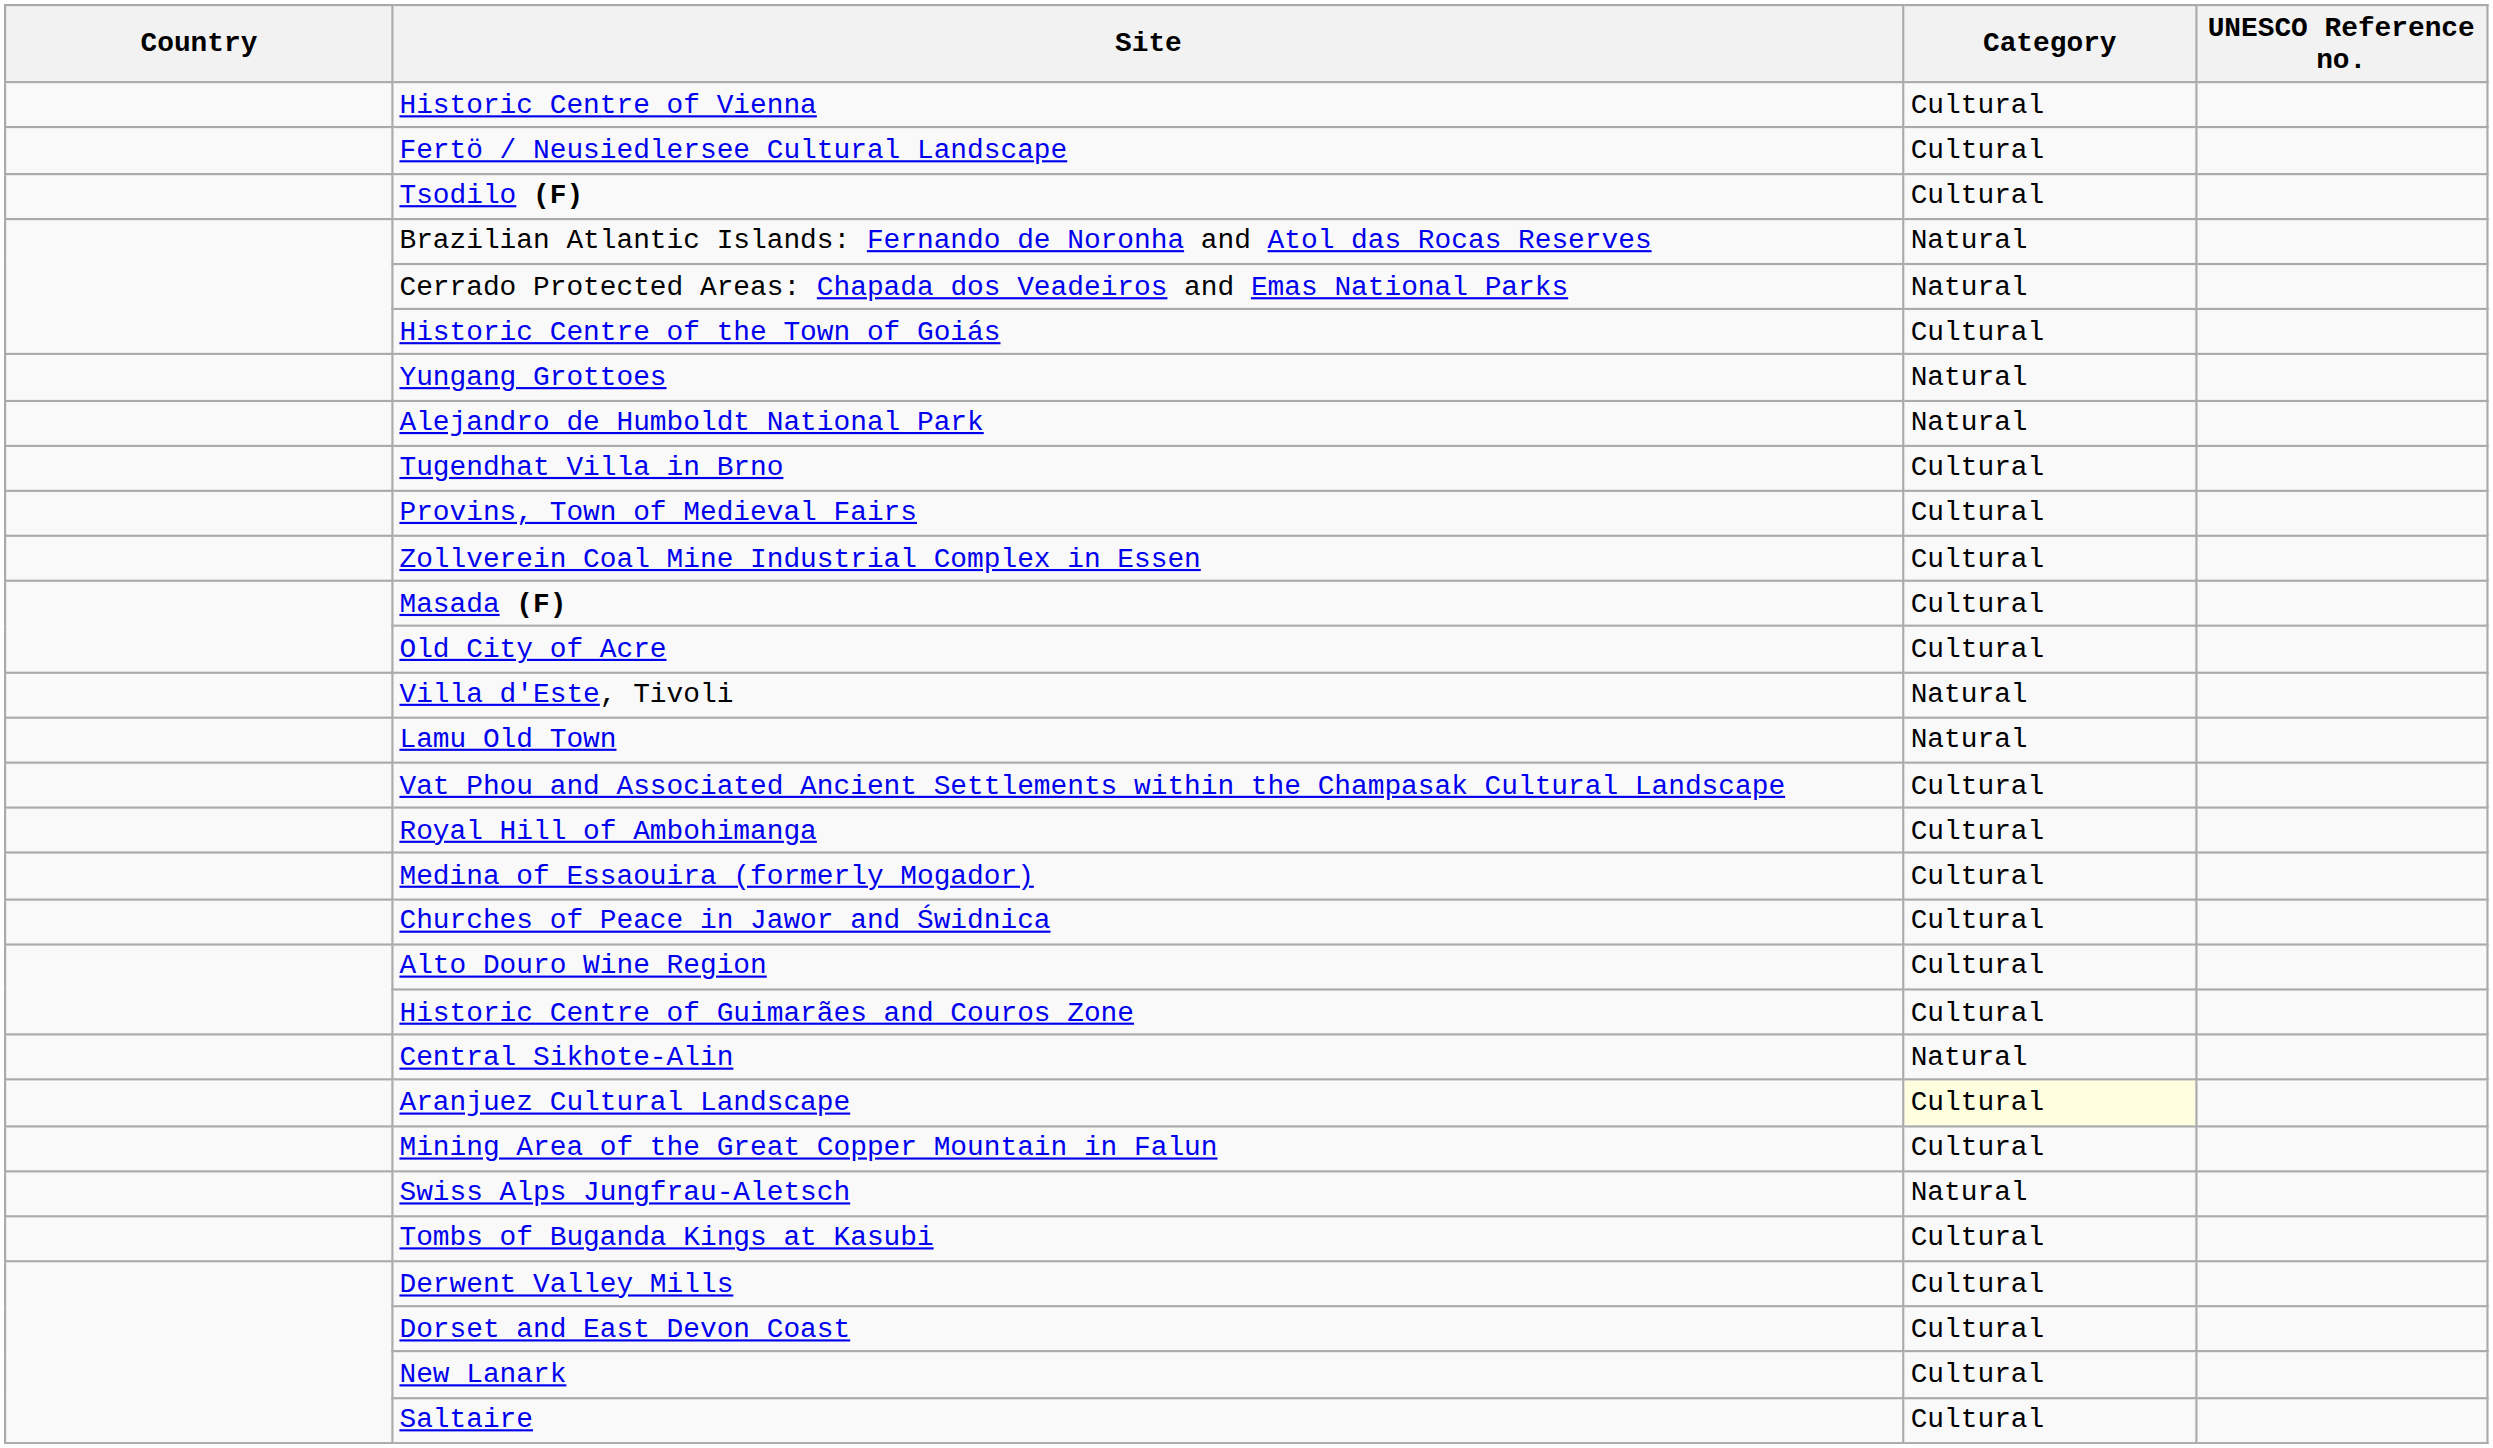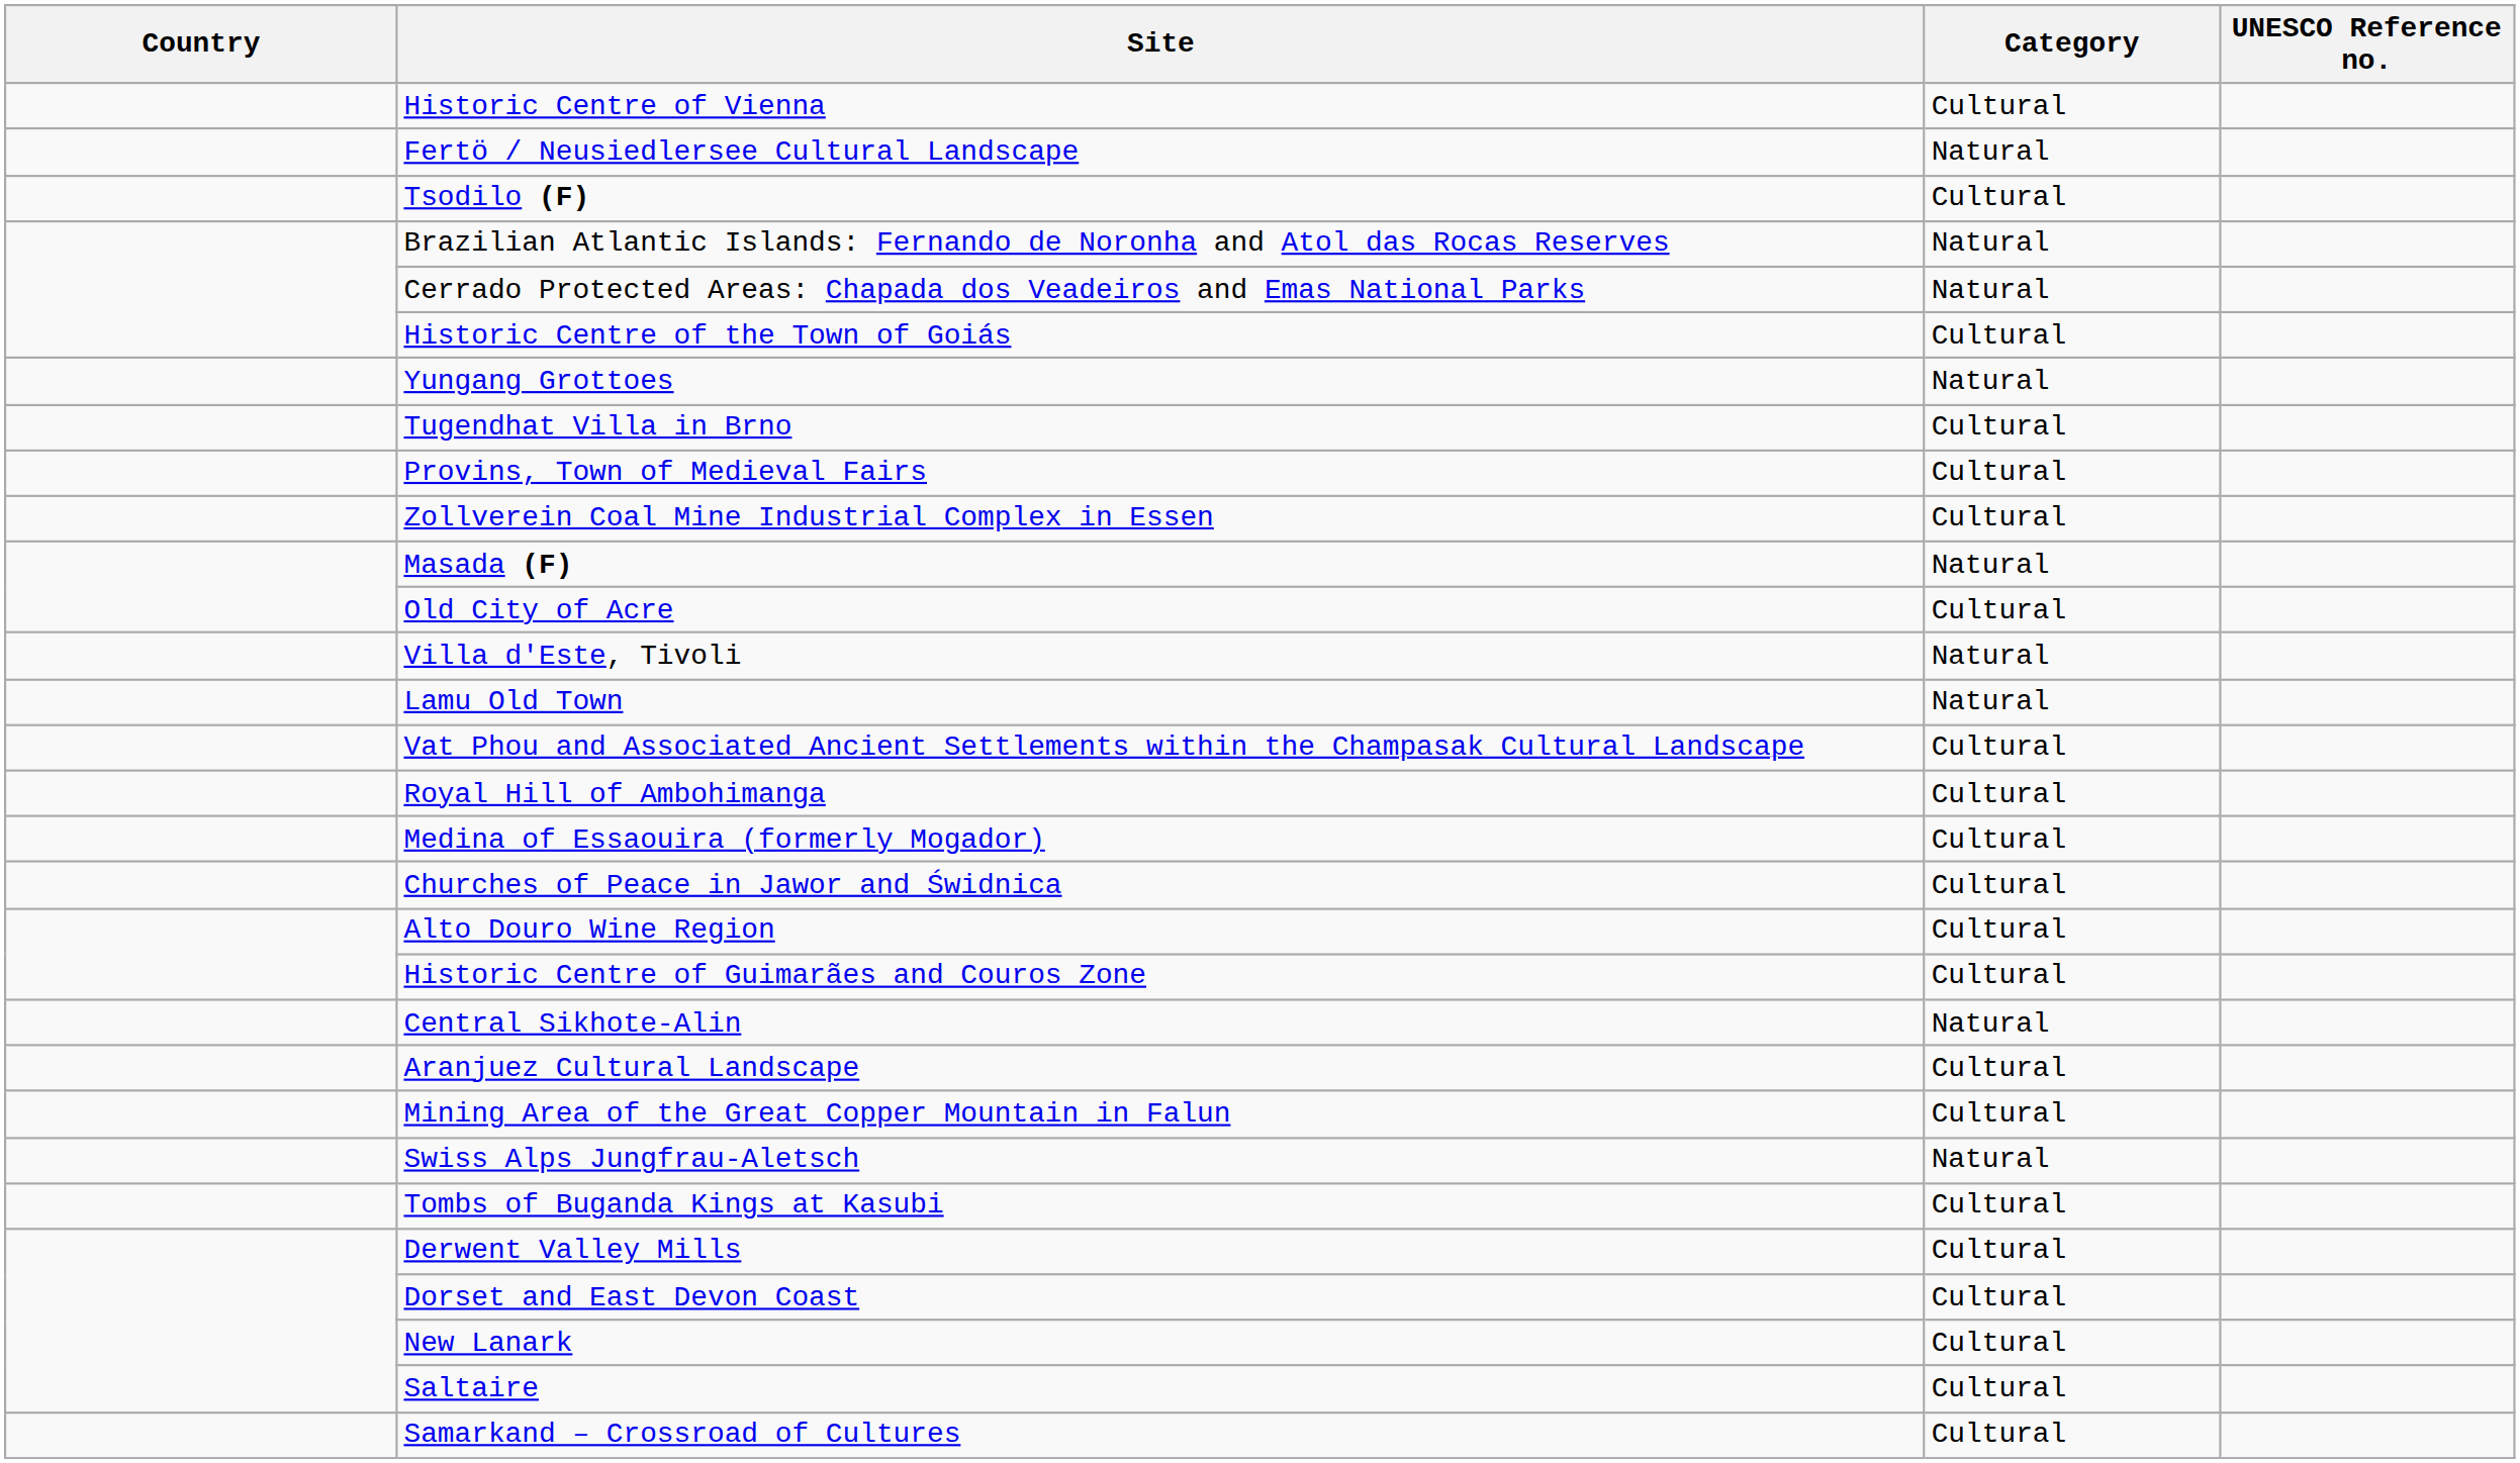 <table class="wikitable sortable" style="font-size:100%;">
 <tr>
 <th scope="col" width="175">Country</th>
 <th scope="col" width="700">Site</th>
 <th scope="col" width="130">Category</th>
 <th scope="col" width="130">UNESCO Reference no.</th>
 </tr>
 <tr>
 <td></td>
 <td><a href='#'>Historic Centre of Vienna</a></td>
 <td>Cultural</td>
 <td></td>
 </tr>
 <tr>
 <td><br></td>
 <td><a href='#'>Fertö / Neusiedlersee Cultural Landscape</a></td>
-<td>Cultural</td>
+<td>Natural</td>
 <td></td>
 </tr>
 <tr>
 <td></td>
 <td><a href='#'>Tsodilo</a> <strong>(F)</strong></td>
 <td>Cultural</td>
 <td></td>
 </tr>
 <tr>
 <td rowspan="3"></td>
 <td>Brazilian Atlantic Islands: <a href='#'>Fernando de Noronha</a> and <a href='#'>Atol das Rocas Reserves</a></td>
 <td>Natural</td>
 <td></td>
 </tr>
 <tr>
 <td>Cerrado Protected Areas: <a href='#'>Chapada dos Veadeiros</a> and <a href='#'>Emas National Parks</a></td>
 <td>Natural</td>
 <td></td>
 </tr>
 <tr>
 <td><a href='#'>Historic Centre of the Town of Goiás</a></td>
 <td>Cultural</td>
 <td></td>
 </tr>
 <tr>
 <td></td>
 <td><a href='#'>Yungang Grottoes</a></td>
 <td>Natural</td>
 <td></td>
 </tr>
 <tr>
 <td></td>
-<td><a href='#'>Alejandro de Humboldt National Park</a></td>
-<td>Natural</td>
-<td></td>
-</tr>
-<tr>
-<td></td>
 <td><a href='#'>Tugendhat Villa in Brno</a></td>
 <td>Cultural</td>
 <td></td>
 </tr>
 <tr>
 <td></td>
 <td><a href='#'>Provins, Town of Medieval Fairs</a></td>
 <td>Cultural</td>
 <td></td>
 </tr>
 <tr>
 <td></td>
 <td><a href='#'>Zollverein Coal Mine Industrial Complex in Essen</a></td>
 <td>Cultural</td>
 <td></td>
 </tr>
 <tr>
 <td rowspan="2"></td>
 <td><a href='#'>Masada</a> <strong>(F)</strong></td>
-<td>Cultural</td>
+<td>Natural</td>
 <td></td>
 </tr>
 <tr>
 <td><a href='#'>Old City of Acre</a></td>
 <td>Cultural</td>
 <td></td>
 </tr>
 <tr>
 <td></td>
 <td><a href='#'>Villa d'Este</a>, Tivoli</td>
 <td>Natural</td>
 <td></td>
 </tr>
 <tr>
 <td></td>
 <td><a href='#'>Lamu Old Town</a></td>
 <td>Natural</td>
 <td></td>
 </tr>
 <tr>
 <td></td>
 <td><a href='#'>Vat Phou and Associated Ancient Settlements within the Champasak Cultural Landscape</a></td>
 <td>Cultural</td>
 <td></td>
 </tr>
 <tr>
 <td></td>
 <td><a href='#'>Royal Hill of Ambohimanga</a></td>
 <td>Cultural</td>
 <td></td>
 </tr>
 <tr>
 <td></td>
 <td><a href='#'>Medina of Essaouira (formerly Mogador)</a></td>
 <td>Cultural</td>
 <td></td>
 </tr>
 <tr>
 <td></td>
 <td><a href='#'>Churches of Peace in Jawor and Świdnica</a></td>
 <td>Cultural</td>
 <td></td>
 </tr>
 <tr>
 <td rowspan="2"></td>
 <td><a href='#'>Alto Douro Wine Region</a></td>
 <td>Cultural</td>
 <td></td>
 </tr>
 <tr>
 <td><a href='#'>Historic Centre of Guimarães and Couros Zone</a></td>
 <td>Cultural</td>
 <td></td>
 </tr>
 <tr>
 <td></td>
 <td><a href='#'>Central Sikhote-Alin</a></td>
 <td>Natural</td>
 <td></td>
 </tr>
 <tr>
 <td></td>
 <td><a href='#'>Aranjuez Cultural Landscape</a></td>
-<td style="background: lightyellow;">Cultural</td>
+<td>Cultural</td>
 <td></td>
 </tr>
 <tr>
 <td></td>
 <td><a href='#'>Mining Area of the Great Copper Mountain in Falun</a></td>
 <td>Cultural</td>
 <td></td>
 </tr>
 <tr>
 <td></td>
 <td><a href='#'>Swiss Alps Jungfrau-Aletsch</a></td>
 <td>Natural</td>
 <td></td>
 </tr>
 <tr>
 <td></td>
 <td><a href='#'>Tombs of Buganda Kings at Kasubi</a></td>
 <td>Cultural</td>
 <td></td>
 </tr>
 <tr>
 <td rowspan="4"></td>
 <td><a href='#'>Derwent Valley Mills</a></td>
 <td>Cultural</td>
 <td></td>
 </tr>
 <tr>
 <td><a href='#'>Dorset and East Devon Coast</a></td>
 <td>Cultural</td>
 <td></td>
 </tr>
 <tr>
 <td><a href='#'>New Lanark</a></td>
 <td>Cultural</td>
 <td></td>
 </tr>
 <tr>
 <td><a href='#'>Saltaire</a></td>
 <td>Cultural</td>
 <td></td>
 </tr>
+<tr>
+<td></td>
+<td><a href='#'>Samarkand – Crossroad of Cultures</a></td>
+<td>Cultural</td>
+<td></td>
+</tr>
 </table>
